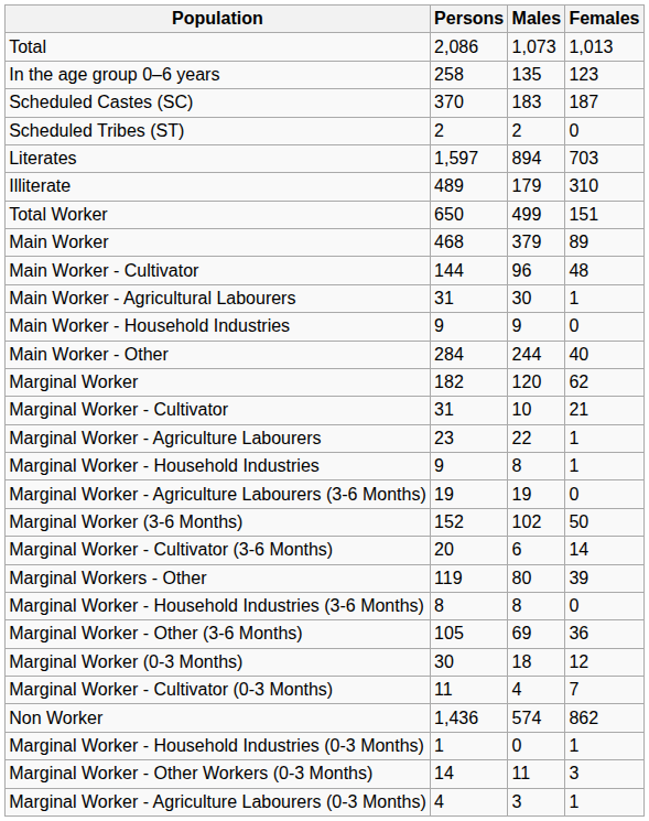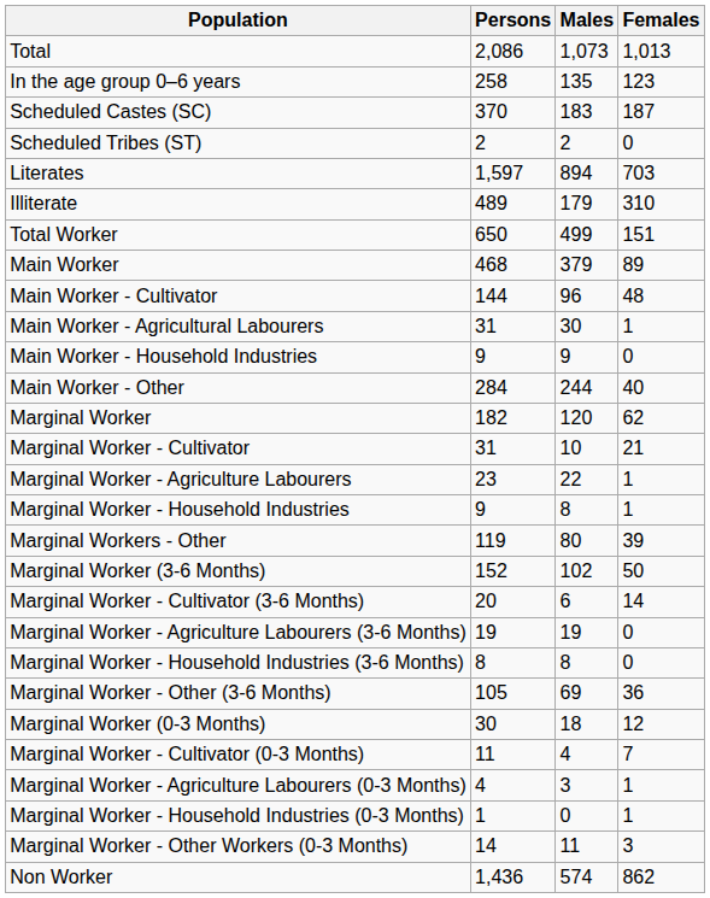 <table class="wikitable">
 <tr>
 <th>Population</th>
 <th>Persons</th>
 <th>Males</th>
 <th>Females</th>
 </tr>
 <tr>
 <td>Total</td>
 <td>2,086</td>
 <td>1,073</td>
 <td>1,013</td>
 </tr>
 <tr>
 <td>In the age group 0–6 years</td>
 <td>258</td>
 <td>135</td>
 <td>123</td>
 </tr>
 <tr>
 <td>Scheduled Castes (SC)</td>
 <td>370</td>
 <td>183</td>
 <td>187</td>
 </tr>
 <tr>
 <td>Scheduled Tribes (ST)</td>
 <td>2</td>
 <td>2</td>
 <td>0</td>
 </tr>
 <tr>
 <td>Literates</td>
 <td>1,597</td>
 <td>894</td>
 <td>703</td>
 </tr>
 <tr>
 <td>Illiterate</td>
 <td>489</td>
 <td>179</td>
 <td>310</td>
 </tr>
 <tr>
 <td>Total Worker</td>
 <td>650</td>
 <td>499</td>
 <td>151</td>
 </tr>
 <tr>
 <td>Main Worker</td>
 <td>468</td>
 <td>379</td>
 <td>89</td>
 </tr>
 <tr>
 <td>Main Worker - Cultivator</td>
 <td>144</td>
 <td>96</td>
 <td>48</td>
 </tr>
 <tr>
 <td>Main Worker - Agricultural Labourers</td>
 <td>31</td>
 <td>30</td>
 <td>1</td>
 </tr>
 <tr>
 <td>Main Worker - Household Industries</td>
 <td>9</td>
 <td>9</td>
 <td>0</td>
 </tr>
 <tr>
 <td>Main Worker - Other</td>
 <td>284</td>
 <td>244</td>
 <td>40</td>
 </tr>
 <tr>
 <td>Marginal Worker</td>
 <td>182</td>
 <td>120</td>
 <td>62</td>
 </tr>
 <tr>
 <td>Marginal Worker - Cultivator</td>
 <td>31</td>
 <td>10</td>
 <td>21</td>
 </tr>
 <tr>
 <td>Marginal Worker - Agriculture Labourers</td>
 <td>23</td>
 <td>22</td>
 <td>1</td>
 </tr>
 <tr>
 <td>Marginal Worker - Household Industries</td>
 <td>9</td>
 <td>8</td>
 <td>1</td>
 </tr>
 <tr>
-<td>Marginal Worker - Agriculture Labourers (3-6 Months)</td>
-<td>19</td>
-<td>19</td>
-<td>0</td>
+<td>Marginal Workers - Other</td>
+<td>119</td>
+<td>80</td>
+<td>39</td>
 </tr>
 <tr>
 <td>Marginal Worker (3-6 Months)</td>
 <td>152</td>
 <td>102</td>
 <td>50</td>
 </tr>
 <tr>
 <td>Marginal Worker - Cultivator (3-6 Months)</td>
 <td>20</td>
 <td>6</td>
 <td>14</td>
 </tr>
 <tr>
-<td>Marginal Workers - Other</td>
-<td>119</td>
-<td>80</td>
-<td>39</td>
+<td>Marginal Worker - Agriculture Labourers (3-6 Months)</td>
+<td>19</td>
+<td>19</td>
+<td>0</td>
 </tr>
 <tr>
 <td>Marginal Worker - Household Industries (3-6 Months)</td>
 <td>8</td>
 <td>8</td>
 <td>0</td>
 </tr>
 <tr>
 <td>Marginal Worker - Other (3-6 Months)</td>
 <td>105</td>
 <td>69</td>
 <td>36</td>
 </tr>
 <tr>
 <td>Marginal Worker (0-3 Months)</td>
 <td>30</td>
 <td>18</td>
 <td>12</td>
 </tr>
 <tr>
 <td>Marginal Worker - Cultivator (0-3 Months)</td>
 <td>11</td>
 <td>4</td>
 <td>7</td>
 </tr>
 <tr>
-<td>Non Worker</td>
-<td>1,436</td>
-<td>574</td>
-<td>862</td>
+<td>Marginal Worker - Agriculture Labourers (0-3 Months)</td>
+<td>4</td>
+<td>3</td>
+<td>1</td>
 </tr>
 <tr>
 <td>Marginal Worker - Household Industries (0-3 Months)</td>
 <td>1</td>
 <td>0</td>
 <td>1</td>
 </tr>
 <tr>
 <td>Marginal Worker - Other Workers (0-3 Months)</td>
 <td>14</td>
 <td>11</td>
 <td>3</td>
 </tr>
 <tr>
-<td>Marginal Worker - Agriculture Labourers (0-3 Months)</td>
-<td>4</td>
-<td>3</td>
-<td>1</td>
+<td>Non Worker</td>
+<td>1,436</td>
+<td>574</td>
+<td>862</td>
 </tr>
 </table>
